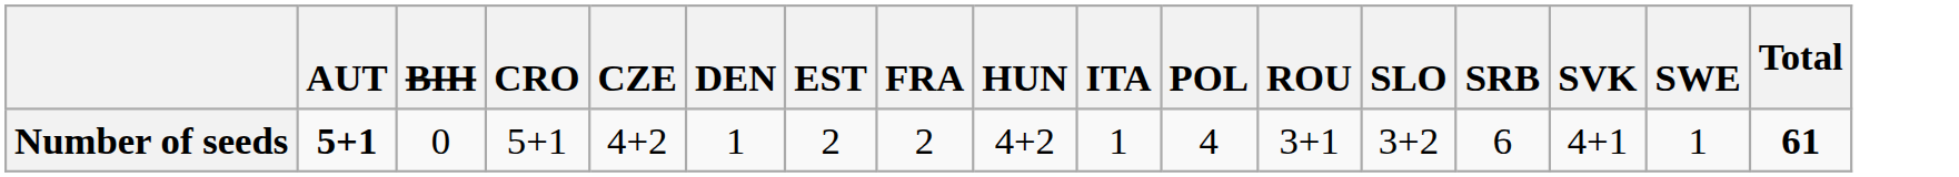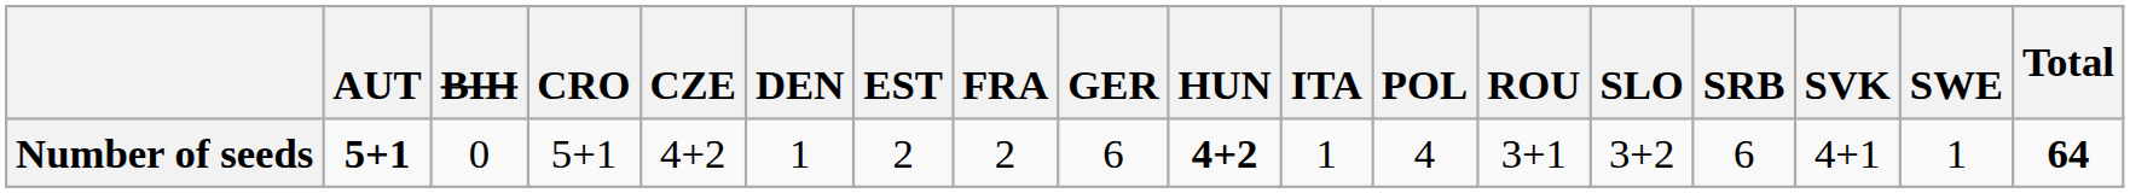 <table class="wikitable">
 <tr>
 <th></th>
 <th> <br>AUT</th>
 <th> <br><s>BIH</s></th>
 <th> <br>CRO</th>
 <th> <br>CZE</th>
 <th> <br>DEN</th>
 <th> <br>EST</th>
 <th> <br>FRA</th>
+<th> <br>GER</th>
 <th> <br>HUN</th>
 <th> <br>ITA</th>
 <th> <br>POL</th>
 <th> <br>ROU</th>
 <th> <br>SLO</th>
 <th> <br>SRB</th>
 <th> <br>SVK</th>
 <th> <br>SWE</th>
 <th>Total</th>
 </tr>
 <tr align="center">
 <th>Number of seeds</th>
 <td><strong>5+1</strong></td>
 <td><abbr>0</abbr></td>
 <td>5+1</td>
 <td>4+2</td>
 <td>1</td>
 <td>2</td>
 <td>2</td>
-<td>4+2</td>
+<td>6</td>
+<td><strong>4+2</strong></td>
 <td>1</td>
 <td>4</td>
 <td>3+1</td>
 <td>3+2</td>
 <td>6</td>
 <td>4+1</td>
 <td>1</td>
-<td><strong>61</strong></td>
+<td><strong>64</strong></td>
 </tr>
 </table>
